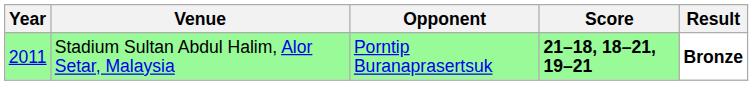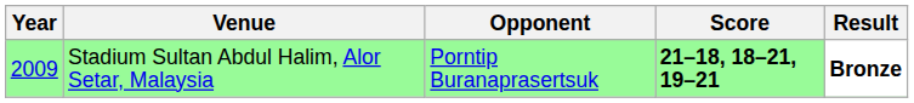 <table class="sortable wikitable" style="font-size: 90%;">
 <tr>
 <th>Year</th>
 <th>Venue</th>
 <th>Opponent</th>
 <th>Score</th>
 <th>Result</th>
 </tr>
 <tr style="background:#98FB98">
-<td align="center"><a href='#'>2011</a></td>
+<td align="center"><a href='#'>2009</a></td>
 <td align="left">Stadium Sultan Abdul Halim, <a href='#'>Alor Setar, Malaysia</a></td>
 <td align="left"> <a href='#'>Porntip Buranaprasertsuk</a></td>
 <td align="left"><strong>21–18, 18–21, 19–21</strong></td>
 <td style="text-align:left; background:white"> <strong>Bronze</strong></td>
 </tr>
 </table>
